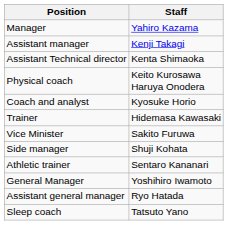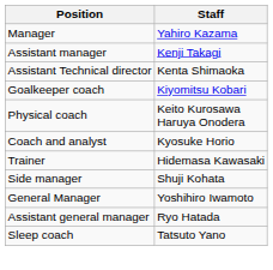 <table class="wikitable">
 <tr>
 <th>Position</th>
 <th>Staff</th>
 </tr>
 <tr>
 <td>Manager</td>
 <td> <a href='#'>Yahiro Kazama</a></td>
 </tr>
 <tr>
 <td>Assistant manager</td>
 <td> <a href='#'>Kenji Takagi</a></td>
 </tr>
 <tr>
 <td>Assistant Technical director</td>
 <td> Kenta Shimaoka</td>
 </tr>
 <tr>
+<td>Goalkeeper coach</td>
+<td> <a href='#'>Kiyomitsu Kobari</a></td>
+</tr>
+<tr>
 <td>Physical coach</td>
 <td> Keito Kurosawa <br>  Haruya Onodera</td>
 </tr>
 <tr>
 <td>Coach and analyst</td>
 <td> Kyosuke Horio</td>
 </tr>
 <tr>
 <td>Trainer</td>
 <td> Hidemasa Kawasaki</td>
 </tr>
 <tr>
-<td>Vice Minister</td>
-<td> Sakito Furuwa</td>
-</tr>
-<tr>
 <td>Side manager</td>
 <td> Shuji Kohata</td>
-</tr>
-<tr>
-<td>Athletic trainer</td>
-<td> Sentaro Kananari</td>
 </tr>
 <tr>
 <td>General Manager</td>
 <td> Yoshihiro Iwamoto</td>
 </tr>
 <tr>
 <td>Assistant general manager</td>
 <td> Ryo Hatada</td>
 </tr>
 <tr>
 <td>Sleep coach</td>
 <td> Tatsuto Yano</td>
 </tr>
 </table>
